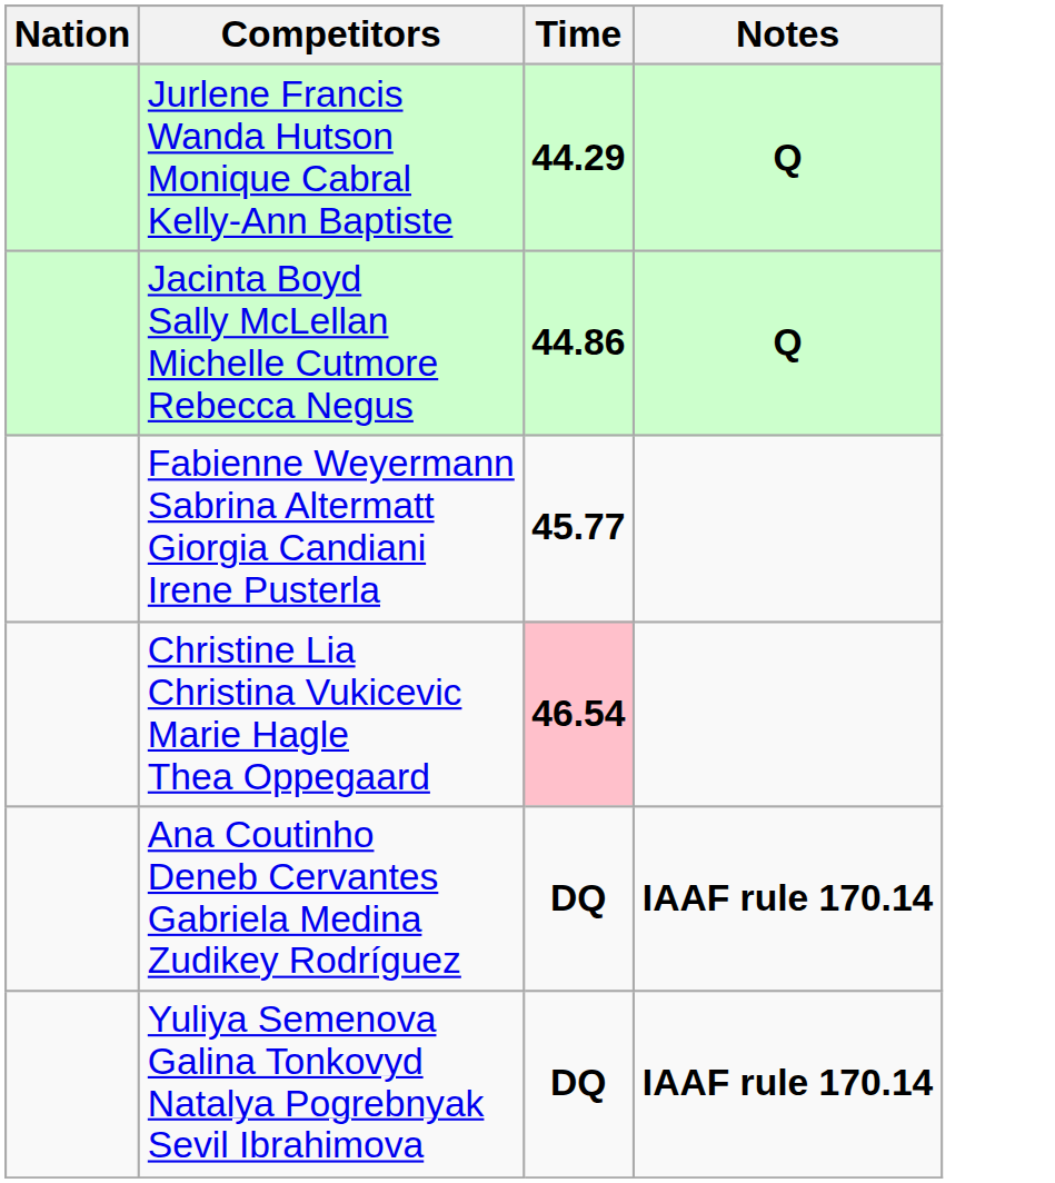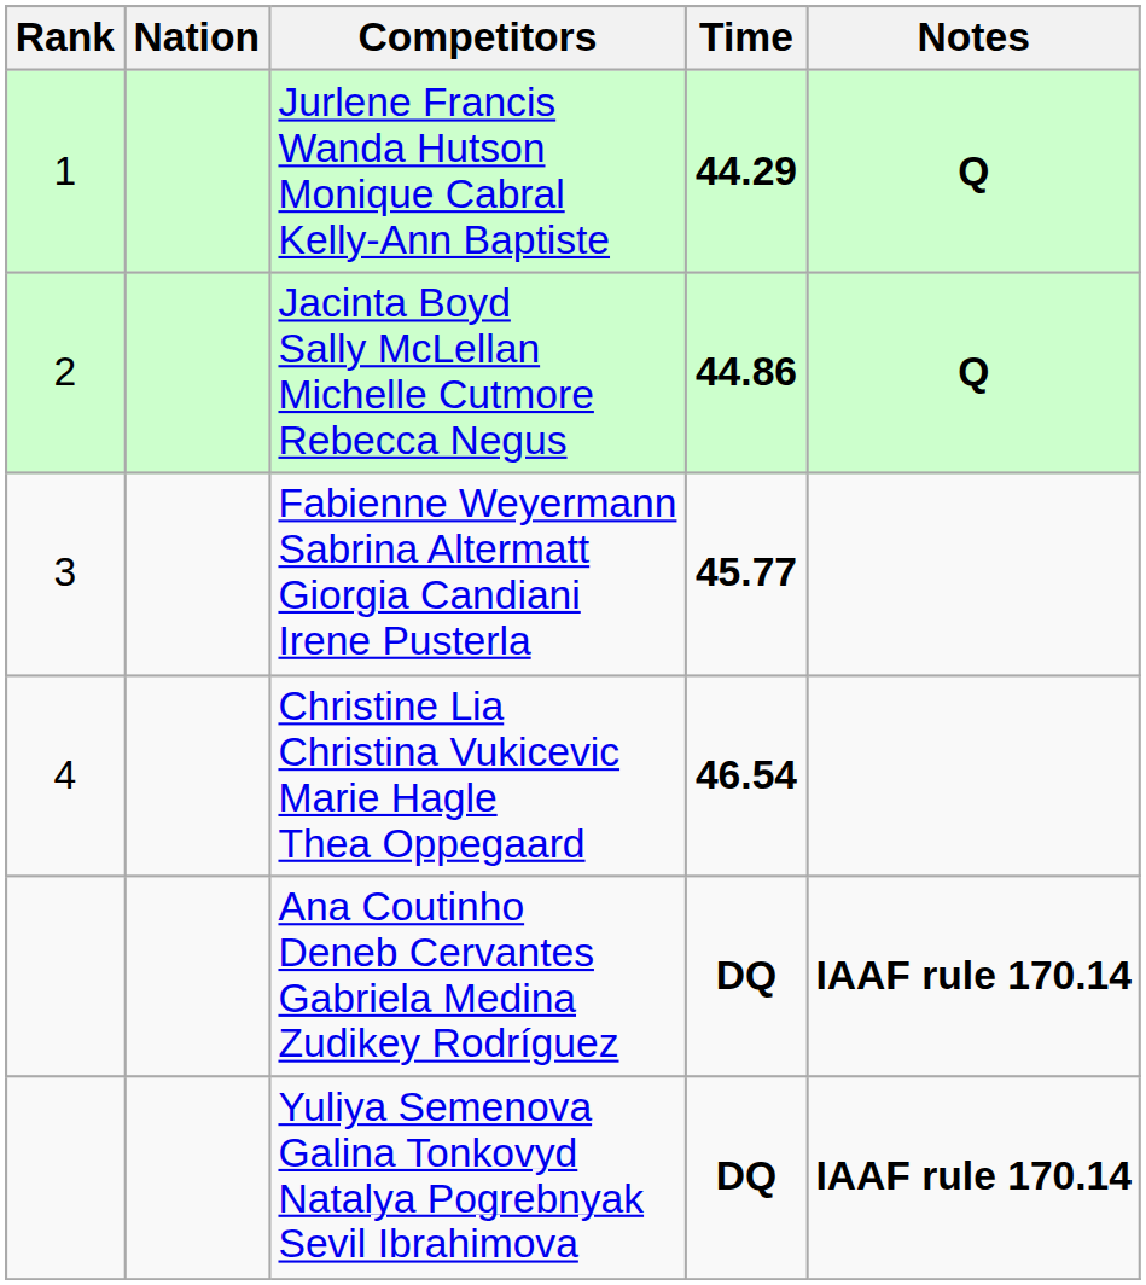 <table class="wikitable sortable" style="text-align:center">
 <tr>
+<th>Rank</th>
 <th>Nation</th>
 <th>Competitors</th>
 <th>Time</th>
 <th>Notes</th>
 </tr>
 <tr bgcolor=ccffcc>
+<td>1</td>
 <td align=left></td>
 <td align=left><a href='#'>Jurlene Francis</a><br><a href='#'>Wanda Hutson</a><br><a href='#'>Monique Cabral</a><br><a href='#'>Kelly-Ann Baptiste</a></td>
 <td><strong>44.29</strong></td>
 <td><strong>Q</strong></td>
 </tr>
 <tr bgcolor=ccffcc>
+<td>2</td>
 <td align=left></td>
 <td align=left><a href='#'>Jacinta Boyd</a><br><a href='#'>Sally McLellan</a><br><a href='#'>Michelle Cutmore</a><br><a href='#'>Rebecca Negus</a></td>
 <td><strong>44.86</strong></td>
 <td><strong>Q</strong></td>
 </tr>
 <tr>
+<td>3</td>
 <td align=left></td>
 <td align=left><a href='#'>Fabienne Weyermann</a><br><a href='#'>Sabrina Altermatt</a><br><a href='#'>Giorgia Candiani</a><br><a href='#'>Irene Pusterla</a></td>
 <td><strong>45.77</strong></td>
 <td></td>
 </tr>
 <tr>
+<td>4</td>
 <td align=left></td>
 <td align=left><a href='#'>Christine Lia</a><br><a href='#'>Christina Vukicevic</a><br><a href='#'>Marie Hagle</a><br><a href='#'>Thea Oppegaard</a></td>
-<td style="background: pink;"><strong>46.54</strong></td>
+<td><strong>46.54</strong></td>
 <td></td>
 </tr>
 <tr>
+<td></td>
 <td align=left></td>
 <td align=left><a href='#'>Ana Coutinho</a><br><a href='#'>Deneb Cervantes</a><br><a href='#'>Gabriela Medina</a><br><a href='#'>Zudikey Rodríguez</a></td>
 <td><strong>DQ</strong></td>
 <td><strong>IAAF rule 170.14</strong></td>
 </tr>
 <tr>
+<td></td>
 <td align=left></td>
 <td align=left><a href='#'>Yuliya Semenova</a><br><a href='#'>Galina Tonkovyd</a><br><a href='#'>Natalya Pogrebnyak</a><br><a href='#'>Sevil Ibrahimova</a></td>
 <td><strong>DQ</strong></td>
 <td><strong>IAAF rule 170.14</strong></td>
 </tr>
 </table>
